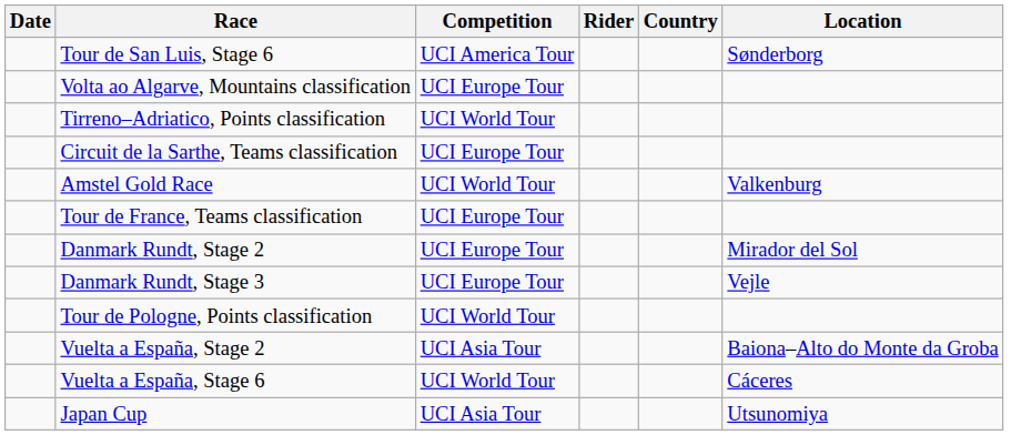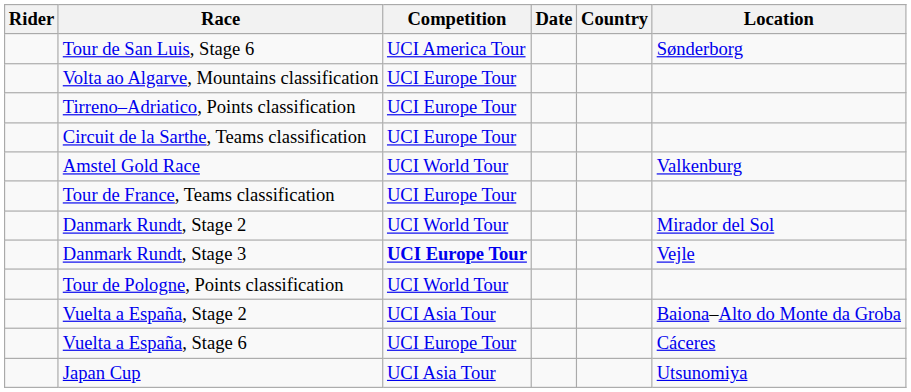 <table class="wikitable sortable">
 <tr>
-<th>Date</th>
+<th>Rider</th>
 <th>Race</th>
 <th>Competition</th>
-<th>Rider</th>
+<th>Date</th>
 <th>Country</th>
 <th>Location</th>
 </tr>
 <tr>
 <td></td>
 <td><a href='#'>Tour de San Luis</a>, Stage 6</td>
 <td><a href='#'>UCI America Tour</a></td>
 <td></td>
 <td></td>
 <td><a href='#'>Sønderborg</a></td>
 </tr>
 <tr>
 <td></td>
 <td><a href='#'>Volta ao Algarve</a>, Mountains classification</td>
 <td><a href='#'>UCI Europe Tour</a></td>
 <td></td>
 <td></td>
 <td></td>
 </tr>
 <tr>
 <td></td>
 <td><a href='#'>Tirreno–Adriatico</a>, Points classification</td>
-<td><a href='#'>UCI World Tour</a></td>
+<td><a href='#'>UCI Europe Tour</a></td>
 <td></td>
 <td></td>
 <td></td>
 </tr>
 <tr>
-<td></td>
+<td align="center"></td>
 <td><a href='#'>Circuit de la Sarthe</a>, Teams classification</td>
 <td><a href='#'>UCI Europe Tour</a></td>
-<td align="center"></td>
+<td></td>
 <td></td>
 <td></td>
 </tr>
 <tr>
 <td></td>
 <td><a href='#'>Amstel Gold Race</a></td>
 <td><a href='#'>UCI World Tour</a></td>
 <td></td>
 <td></td>
 <td><a href='#'>Valkenburg</a></td>
 </tr>
 <tr>
-<td></td>
+<td align="center"></td>
 <td><a href='#'>Tour de France</a>, Teams classification</td>
 <td><a href='#'>UCI Europe Tour</a></td>
-<td align="center"></td>
+<td></td>
 <td></td>
 <td></td>
 </tr>
 <tr>
 <td></td>
 <td><a href='#'>Danmark Rundt</a>, Stage 2</td>
-<td><a href='#'>UCI Europe Tour</a></td>
+<td><a href='#'>UCI World Tour</a></td>
 <td></td>
 <td></td>
 <td><a href='#'>Mirador del Sol</a></td>
 </tr>
 <tr>
 <td></td>
 <td><a href='#'>Danmark Rundt</a>, Stage 3</td>
-<td><a href='#'>UCI Europe Tour</a></td>
+<td><strong><a href='#'>UCI Europe Tour</a></strong></td>
 <td></td>
 <td></td>
 <td><a href='#'>Vejle</a></td>
 </tr>
 <tr>
 <td></td>
 <td><a href='#'>Tour de Pologne</a>, Points classification</td>
 <td><a href='#'>UCI World Tour</a></td>
 <td></td>
 <td></td>
 <td></td>
 </tr>
 <tr>
 <td></td>
 <td><a href='#'>Vuelta a España</a>, Stage 2</td>
 <td><a href='#'>UCI Asia Tour</a></td>
 <td></td>
 <td></td>
 <td><a href='#'>Baiona</a>–<a href='#'>Alto do Monte da Groba</a></td>
 </tr>
 <tr>
 <td></td>
 <td><a href='#'>Vuelta a España</a>, Stage 6</td>
-<td><a href='#'>UCI World Tour</a></td>
+<td><a href='#'>UCI Europe Tour</a></td>
 <td></td>
 <td></td>
 <td><a href='#'>Cáceres</a></td>
 </tr>
 <tr>
 <td></td>
 <td><a href='#'>Japan Cup</a></td>
 <td><a href='#'>UCI Asia Tour</a></td>
 <td></td>
 <td></td>
 <td><a href='#'>Utsunomiya</a></td>
 </tr>
 </table>
